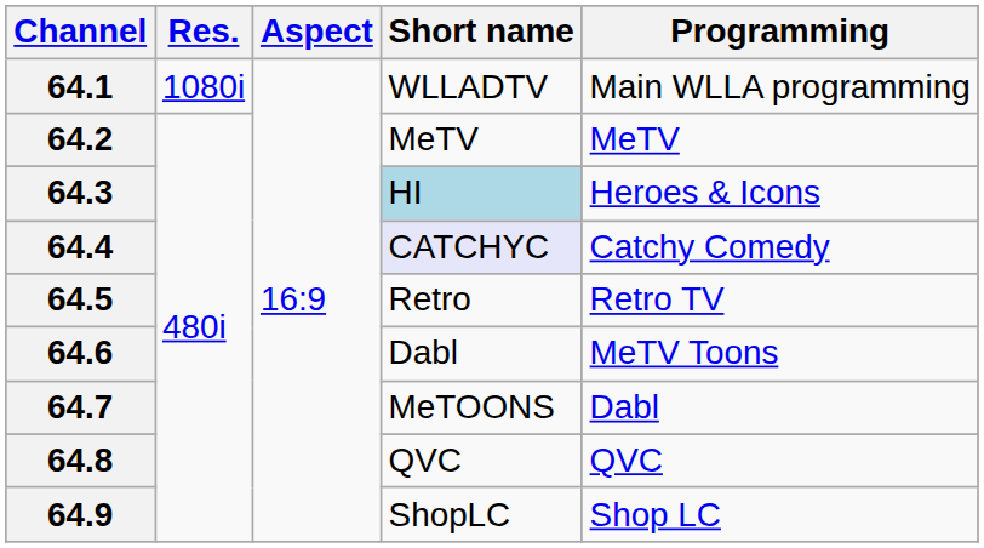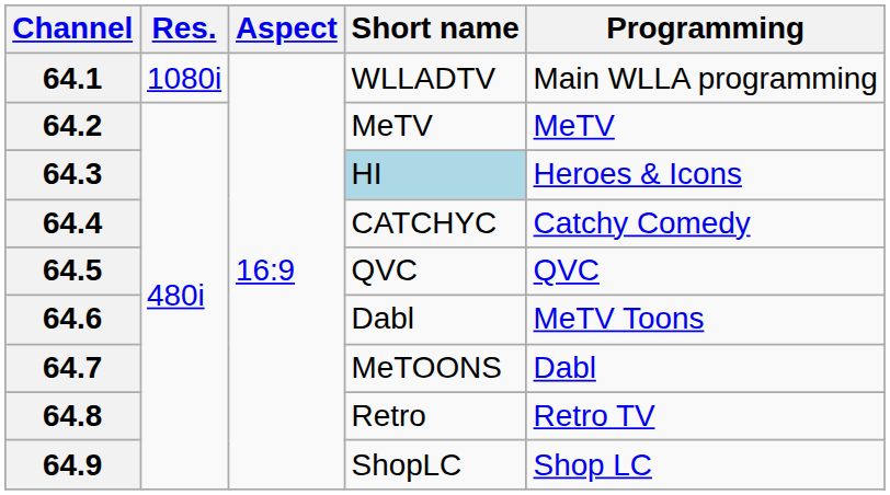 <table class="wikitable">
 <tr>
 <th scope = "col"><a href='#'>Channel</a></th>
 <th scope = "col"><a href='#'>Res.</a></th>
 <th scope = "col"><a href='#'>Aspect</a></th>
 <th scope = "col">Short name</th>
 <th scope = "col">Programming</th>
 </tr>
 <tr>
 <th scope = "row">64.1</th>
 <td><a href='#'>1080i</a></td>
 <td rowspan=9><a href='#'>16:9</a></td>
 <td>WLLADTV</td>
 <td>Main WLLA programming</td>
 </tr>
 <tr>
 <th scope = "row">64.2</th>
 <td rowspan=8><a href='#'>480i</a></td>
 <td>MeTV</td>
 <td><a href='#'>MeTV</a></td>
 </tr>
 <tr>
 <th scope = "row">64.3</th>
 <td style="background: lightblue;">HI</td>
 <td><a href='#'>Heroes & Icons</a></td>
 </tr>
 <tr>
 <th scope = "row">64.4</th>
-<td style="background: lavender;">CATCHYC</td>
+<td>CATCHYC</td>
 <td><a href='#'>Catchy Comedy</a></td>
 </tr>
 <tr>
 <th scope = "row">64.5</th>
-<td>Retro</td>
-<td><a href='#'>Retro TV</a></td>
+<td>QVC</td>
+<td><a href='#'>QVC</a></td>
 </tr>
 <tr>
 <th scope = "row">64.6</th>
 <td>Dabl</td>
 <td><a href='#'>MeTV Toons</a></td>
 </tr>
 <tr>
 <th scope = "row">64.7</th>
 <td>MeTOONS</td>
 <td><a href='#'>Dabl</a></td>
 </tr>
 <tr>
 <th scope = "row">64.8</th>
-<td>QVC</td>
-<td><a href='#'>QVC</a></td>
+<td>Retro</td>
+<td><a href='#'>Retro TV</a></td>
 </tr>
 <tr>
 <th scope = "row">64.9</th>
 <td>ShopLC</td>
 <td><a href='#'>Shop LC</a></td>
 </tr>
 </table>
